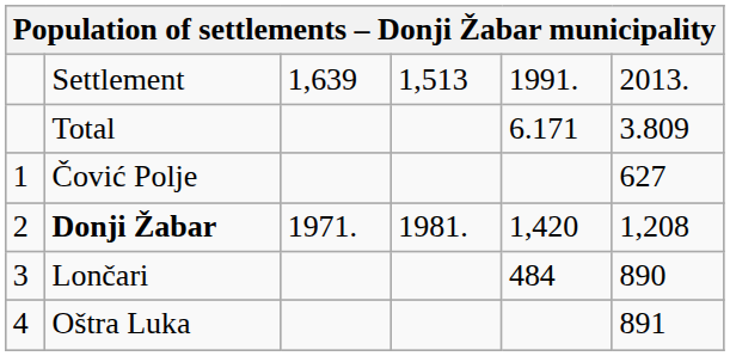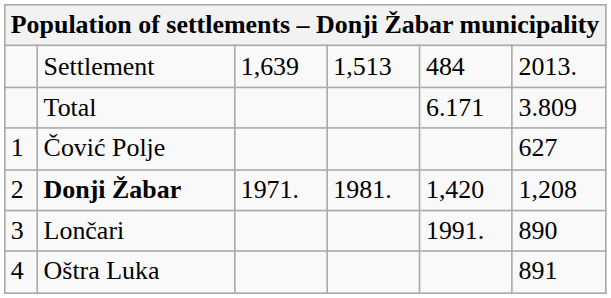 <table class="wikitable">
 <tr>
 <th colspan="6">Population of settlements – Donji Žabar municipality</th>
 </tr>
 <tr>
 <td></td>
 <td>Settlement</td>
 <td>1,639</td>
 <td>1,513</td>
-<td>1991.</td>
+<td>484</td>
 <td>2013.</td>
 </tr>
 <tr>
 <td></td>
 <td>Total</td>
 <td></td>
 <td></td>
 <td>6.171</td>
 <td>3.809</td>
 </tr>
 <tr>
 <td>1</td>
 <td>Čović Polje</td>
 <td></td>
 <td></td>
 <td></td>
 <td>627</td>
 </tr>
 <tr>
 <td>2</td>
 <td><strong>Donji Žabar</strong></td>
 <td>1971.</td>
 <td>1981.</td>
 <td>1,420</td>
 <td>1,208</td>
 </tr>
 <tr>
 <td>3</td>
 <td>Lončari</td>
 <td></td>
 <td></td>
-<td>484</td>
+<td>1991.</td>
 <td>890</td>
 </tr>
 <tr>
 <td>4</td>
 <td>Oštra Luka</td>
 <td></td>
 <td></td>
 <td></td>
 <td>891</td>
 </tr>
 </table>
